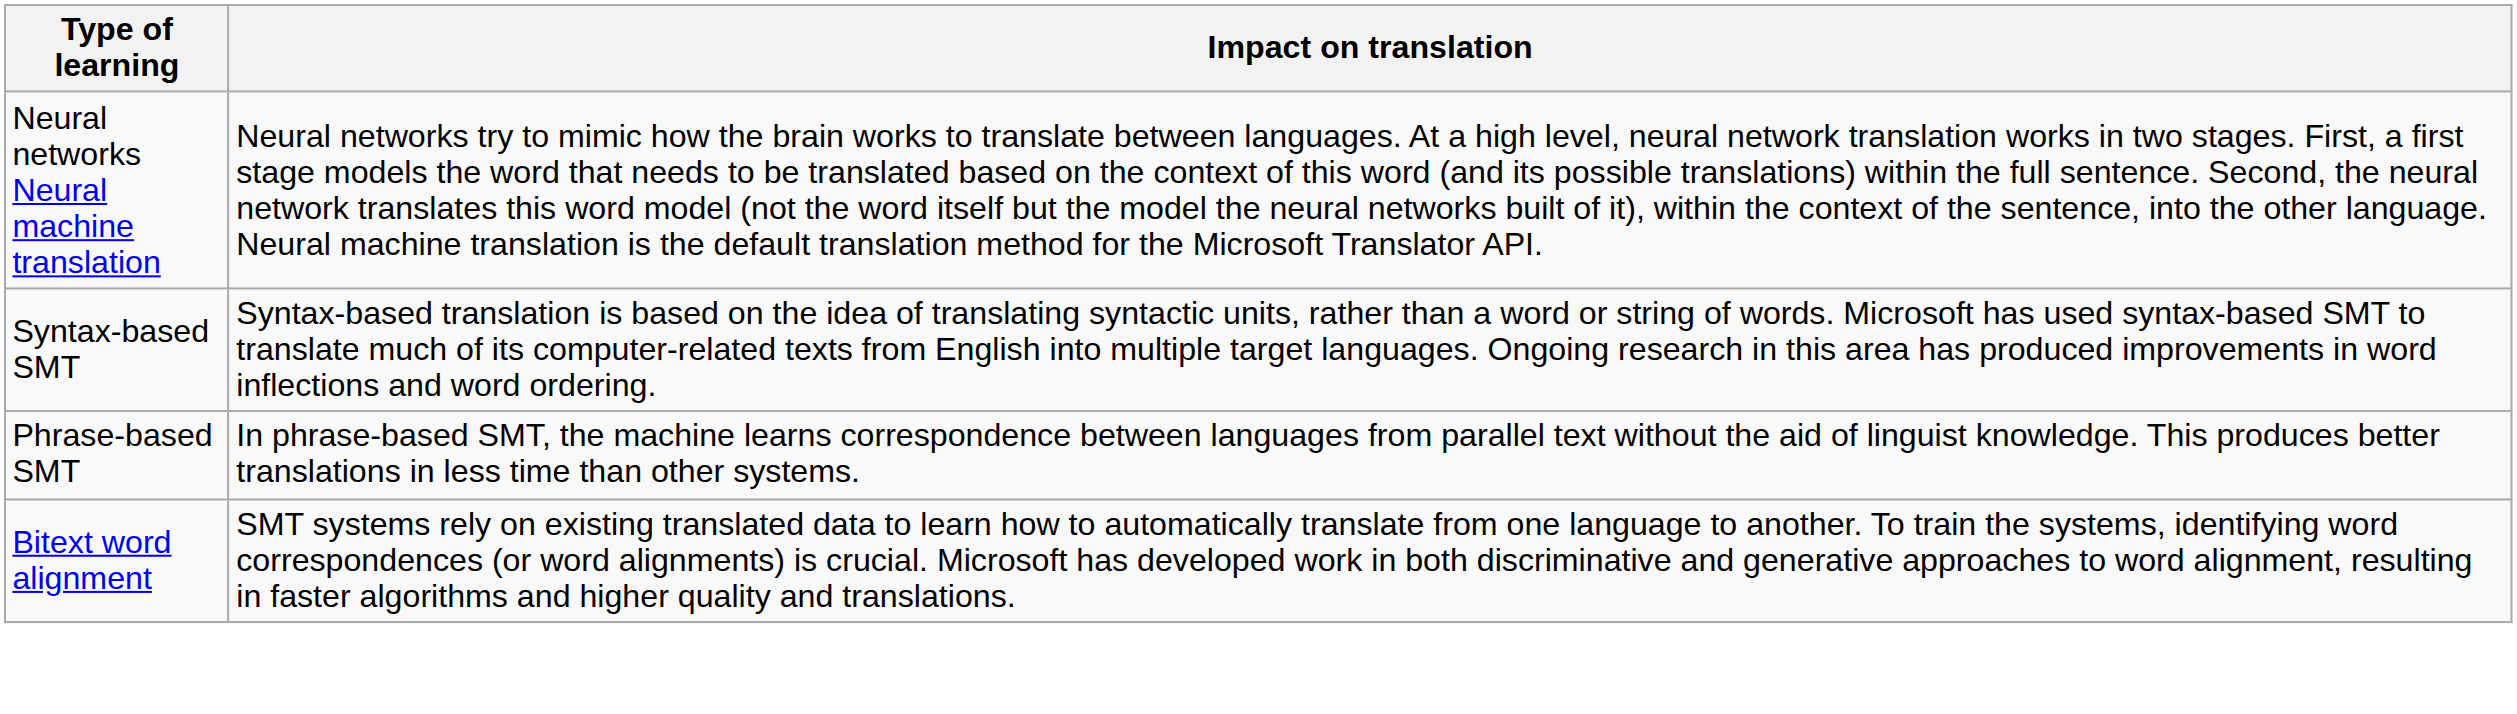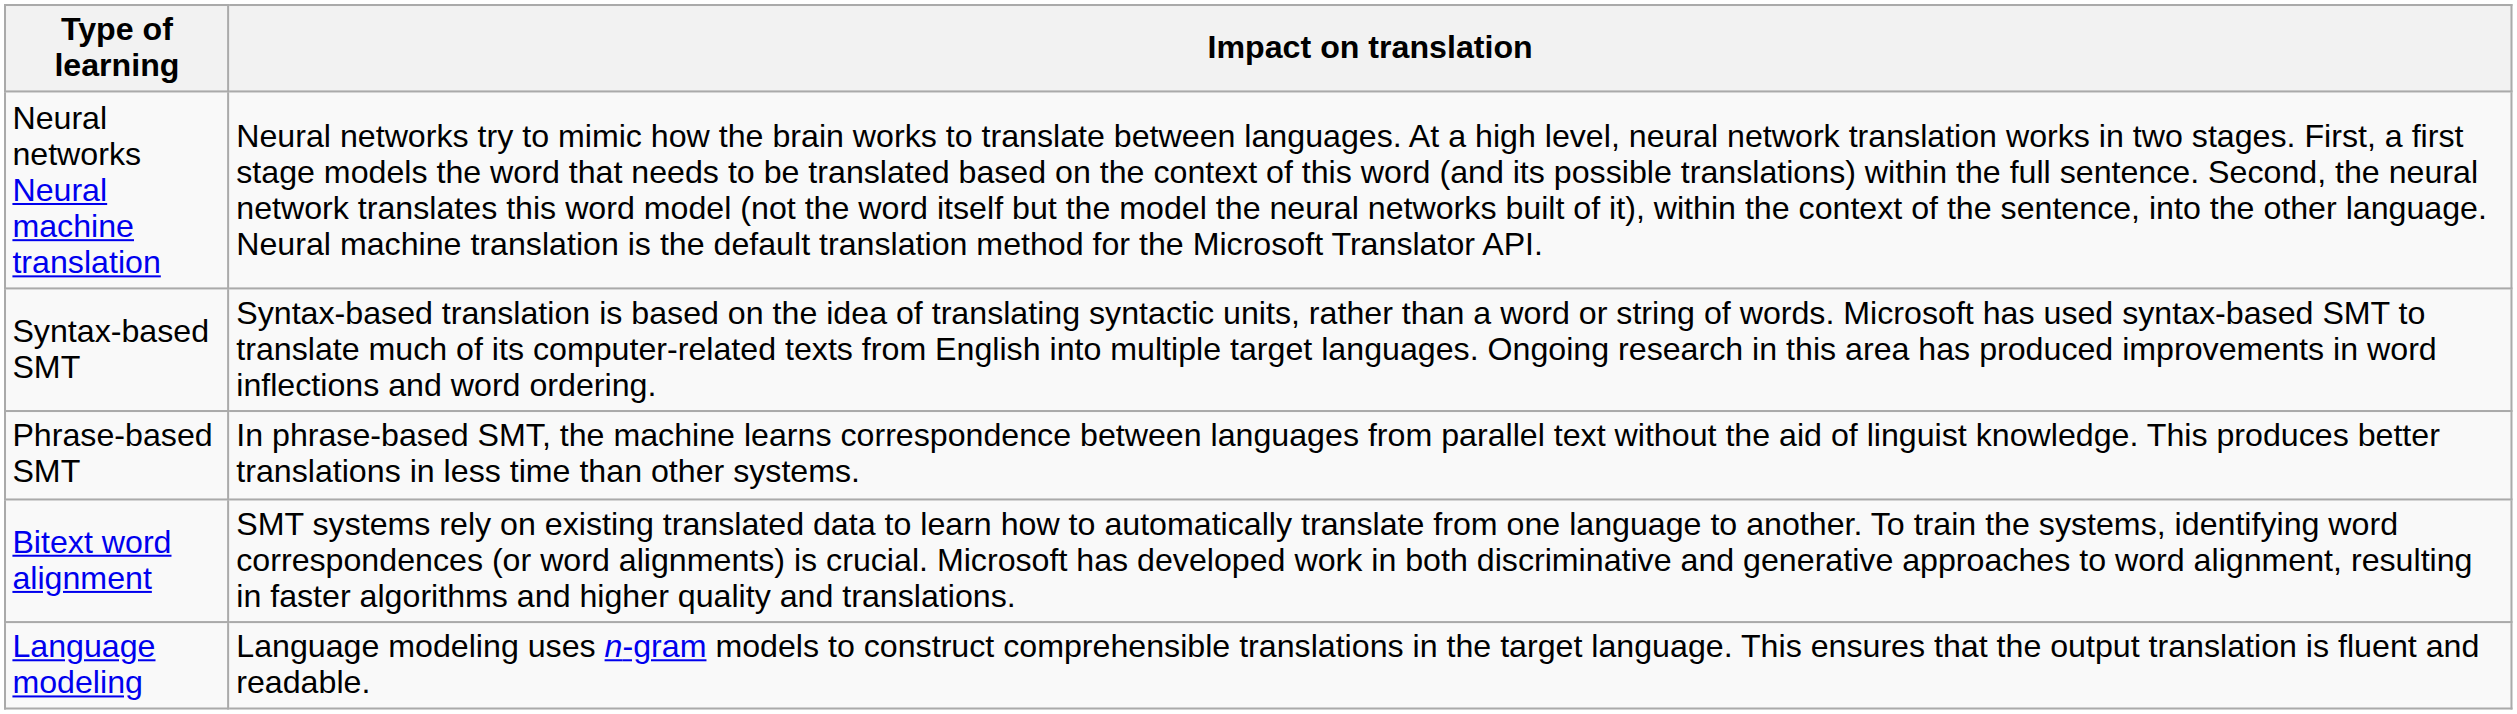 <table class="wikitable">
 <tr>
 <th>Type of learning</th>
 <th>Impact on translation</th>
 </tr>
 <tr>
 <td>Neural networks<br><a href='#'>Neural machine translation</a></td>
 <td>Neural networks try to mimic how the brain works to translate between languages. At a high level, neural network translation works in two stages. First, a first stage models the word that needs to be translated based on the context of this word (and its possible translations) within the full sentence. Second, the neural network translates this word model (not the word itself but the model the neural networks built of it), within the context of the sentence, into the other language. Neural machine translation is the default translation method for the Microsoft Translator API.</td>
 </tr>
 <tr>
 <td>Syntax-based SMT<br></td>
 <td>Syntax-based translation is based on the idea of translating syntactic units, rather than a word or string of words. Microsoft has used syntax-based SMT to translate much of its computer-related texts from English into multiple target languages. Ongoing research in this area has produced improvements in word inflections and word ordering.</td>
 </tr>
 <tr>
 <td>Phrase-based SMT</td>
 <td>In phrase-based SMT, the machine learns correspondence between languages from parallel text without the aid of linguist knowledge. This produces better translations in less time than other systems.</td>
 </tr>
 <tr>
 <td><a href='#'>Bitext word alignment</a></td>
 <td>SMT systems rely on existing translated data to learn how to automatically translate from one language to another. To train the systems, identifying word correspondences (or word alignments) is crucial. Microsoft has developed work in both discriminative and generative approaches to word alignment, resulting in faster algorithms and higher quality and translations.</td>
 </tr>
+<tr>
+<td><a href='#'>Language modeling</a></td>
+<td>Language modeling uses <a href='#'><em>n</em>-gram</a> models to construct comprehensible translations in the target language. This ensures that the output translation is fluent and readable.</td>
+</tr>
 </table>
